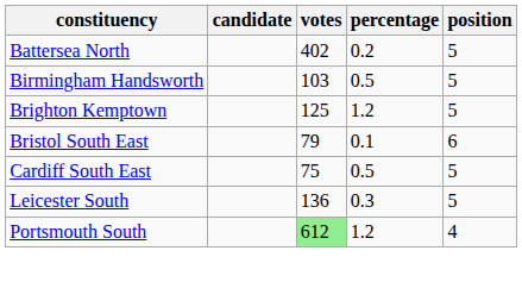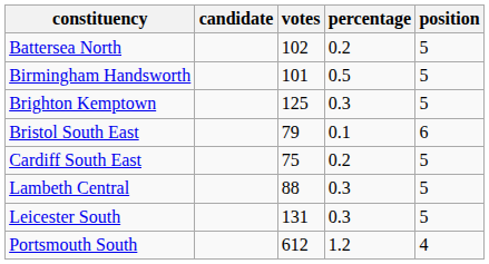 <table class="wikitable sortable">
 <tr>
 <th>constituency</th>
 <th>candidate</th>
 <th>votes</th>
 <th>percentage</th>
 <th>position</th>
 </tr>
 <tr>
 <td><a href='#'>Battersea North</a></td>
 <td></td>
-<td>402</td>
+<td>102</td>
 <td>0.2</td>
 <td>5</td>
 </tr>
 <tr>
 <td><a href='#'>Birmingham Handsworth</a></td>
 <td></td>
-<td>103</td>
+<td>101</td>
 <td>0.5</td>
 <td>5</td>
 </tr>
 <tr>
 <td><a href='#'>Brighton Kemptown</a></td>
 <td></td>
 <td>125</td>
-<td>1.2</td>
+<td>0.3</td>
 <td>5</td>
 </tr>
 <tr>
 <td><a href='#'>Bristol South East</a></td>
 <td></td>
 <td>79</td>
 <td>0.1</td>
 <td>6</td>
 </tr>
 <tr>
 <td><a href='#'>Cardiff South East</a></td>
 <td></td>
 <td>75</td>
-<td>0.5</td>
+<td>0.2</td>
+<td>5</td>
+</tr>
+<tr>
+<td><a href='#'>Lambeth Central</a></td>
+<td></td>
+<td>88</td>
+<td>0.3</td>
 <td>5</td>
 </tr>
 <tr>
 <td><a href='#'>Leicester South</a></td>
 <td></td>
-<td>136</td>
+<td>131</td>
 <td>0.3</td>
 <td>5</td>
 </tr>
 <tr>
 <td><a href='#'>Portsmouth South</a></td>
 <td></td>
-<td style="background: lightgreen;">612</td>
+<td>612</td>
 <td>1.2</td>
 <td>4</td>
 </tr>
 </table>
